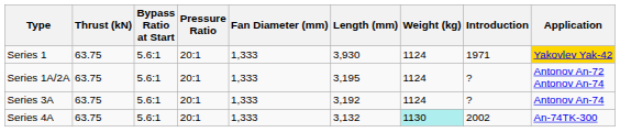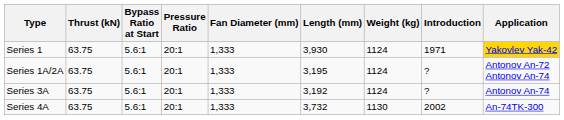 <table class="wikitable">
 <tr>
 <th>Type</th>
 <th>Thrust (kN)</th>
 <th>Bypass<br>Ratio<br>at Start</th>
 <th>Pressure<br>Ratio</th>
 <th>Fan Diameter (mm)</th>
 <th>Length (mm)</th>
 <th>Weight (kg)</th>
 <th>Introduction</th>
 <th>Application</th>
 </tr>
 <tr>
 <td>Series 1</td>
 <td>63.75</td>
 <td>5.6:1</td>
 <td>20:1</td>
 <td>1,333</td>
 <td>3,930</td>
 <td>1124</td>
 <td>1971</td>
 <td style="background: gold;"><a href='#'>Yakovlev Yak-42</a></td>
 </tr>
 <tr>
 <td>Series 1A/2A</td>
 <td>63.75</td>
 <td>5.6:1</td>
 <td>20:1</td>
 <td>1,333</td>
 <td>3,195</td>
 <td>1124</td>
 <td>?</td>
 <td><a href='#'>Antonov An-72</a><br><a href='#'>Antonov An-74</a></td>
 </tr>
 <tr>
 <td>Series 3A</td>
 <td>63.75</td>
 <td>5.6:1</td>
 <td>20:1</td>
 <td>1,333</td>
 <td>3,192</td>
 <td>1124</td>
 <td>?</td>
 <td><a href='#'>Antonov An-74</a></td>
 </tr>
 <tr>
 <td>Series 4A</td>
 <td>63.75</td>
 <td>5.6:1</td>
 <td>20:1</td>
 <td>1,333</td>
-<td>3,132</td>
-<td style="background: paleturquoise;">1130</td>
+<td>3,732</td>
+<td>1130</td>
 <td>2002</td>
 <td><a href='#'>An-74TK-300</a></td>
 </tr>
 </table>
